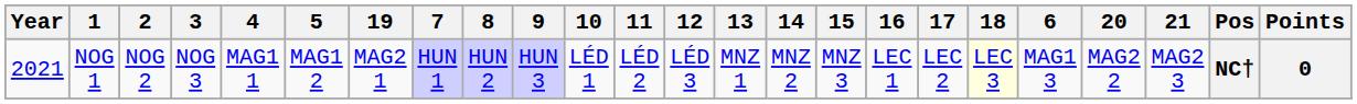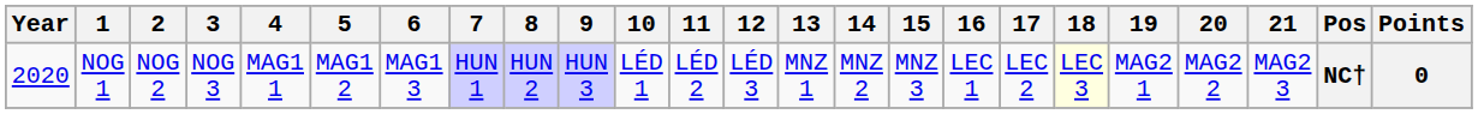 <table class="wikitable" style="text-align:center; font-size:85%;">
 <tr>
 <th>Year</th>
 <th>1</th>
 <th>2</th>
 <th>3</th>
 <th>4</th>
 <th>5</th>
-<th>19</th>
+<th>6</th>
 <th>7</th>
 <th>8</th>
 <th>9</th>
 <th>10</th>
 <th>11</th>
 <th>12</th>
 <th>13</th>
 <th>14</th>
 <th>15</th>
 <th>16</th>
 <th>17</th>
 <th>18</th>
-<th>6</th>
+<th>19</th>
 <th>20</th>
 <th>21</th>
 <th>Pos</th>
 <th>Points</th>
 </tr>
 <tr>
-<td><a href='#'>2021</a></td>
+<td><a href='#'>2020</a></td>
 <td><a href='#'>NOG<br>1</a></td>
 <td><a href='#'>NOG<br>2</a></td>
 <td><a href='#'>NOG<br>3</a></td>
 <td><a href='#'>MAG1<br>1</a></td>
 <td><a href='#'>MAG1<br>2</a></td>
-<td><a href='#'>MAG2<br>1</a></td>
+<td><a href='#'>MAG1<br>3</a></td>
 <td style="background:#CFCFFF;"><a href='#'>HUN<br>1</a><br></td>
 <td style="background:#CFCFFF;"><a href='#'>HUN<br>2</a><br></td>
 <td style="background:#CFCFFF;"><a href='#'>HUN<br>3</a><br></td>
 <td><a href='#'>LÉD<br>1</a></td>
 <td><a href='#'>LÉD<br>2</a></td>
 <td><a href='#'>LÉD<br>3</a></td>
 <td><a href='#'>MNZ<br>1</a></td>
 <td><a href='#'>MNZ<br>2</a></td>
 <td><a href='#'>MNZ<br>3</a></td>
 <td><a href='#'>LEC<br>1</a></td>
 <td><a href='#'>LEC<br>2</a></td>
 <td style="background: lightyellow;"><a href='#'>LEC<br>3</a></td>
-<td><a href='#'>MAG1<br>3</a></td>
+<td><a href='#'>MAG2<br>1</a></td>
 <td><a href='#'>MAG2<br>2</a></td>
 <td><a href='#'>MAG2<br>3</a></td>
 <th>NC†</th>
 <th>0</th>
 </tr>
 </table>
